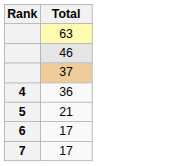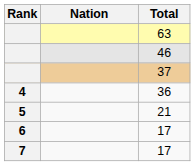 <table class="wikitable sortable" style="text-align:center;">
 <tr>
 <th scope="col" style="width:25px;">Rank</th>
+<th ! scope="col" style="width:120px;">Nation</th>
 <th ! scope="col" style="width:60px;">Total</th>
 </tr>
 <tr bgcolor=fffcaf>
 <th scope=row></th>
+<td align=left></td>
 <td>63</td>
 </tr>
 <tr bgcolor=e5e5e5>
 <th scope=row></th>
+<td align=left></td>
 <td>46</td>
 </tr>
 <tr bgcolor=eecc99>
 <th scope=row></th>
+<td align=left></td>
 <td>37</td>
 </tr>
 <tr>
 <th scope=row>4</th>
+<td align=left></td>
 <td>36</td>
 </tr>
 <tr>
 <th scope=row>5</th>
+<td align=left></td>
 <td>21</td>
 </tr>
 <tr>
 <th scope=row>6</th>
+<td align=left></td>
 <td>17</td>
 </tr>
 <tr>
 <th scope=row>7</th>
+<td align=left></td>
 <td>17</td>
 </tr>
 </table>
